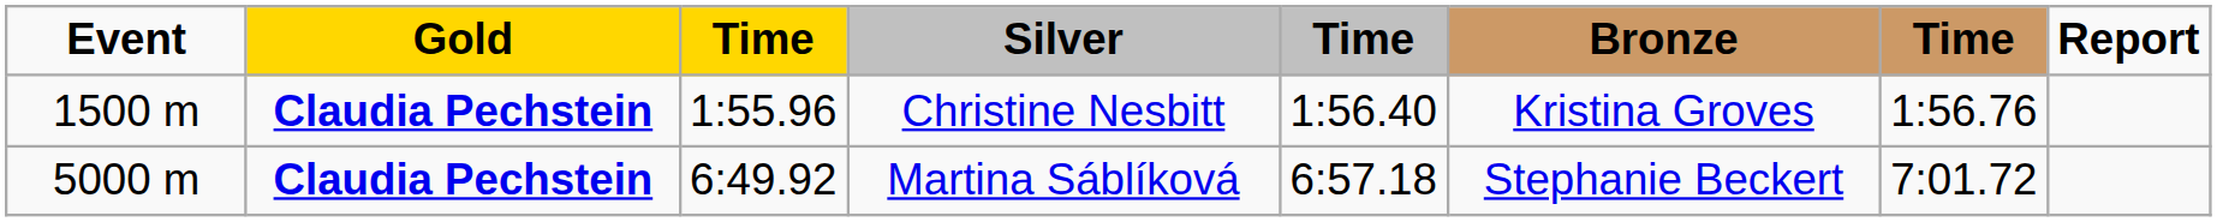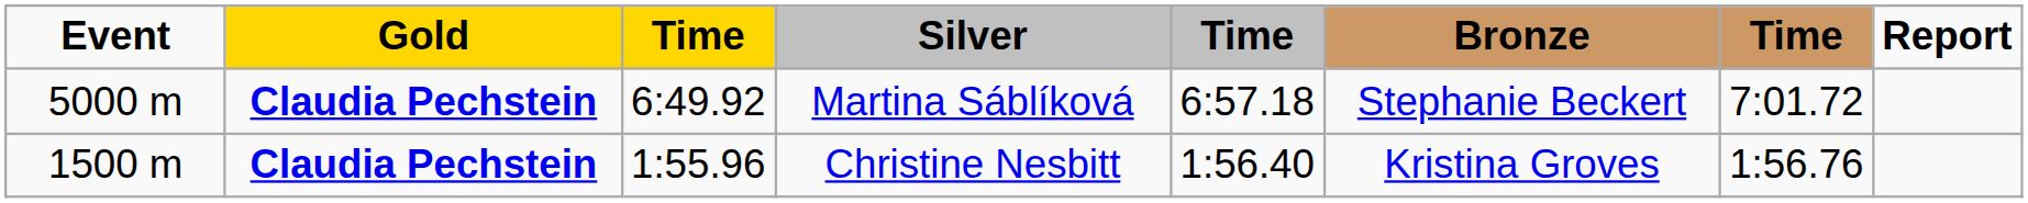 <table class="wikitable">
 <tr>
 <td width="80" align="center"><strong>Event</strong></td>
 <td width="150" bgcolor="gold" align="center"><strong>Gold</strong></td>
 <td width="50" bgcolor="gold" align="center"><strong>Time</strong></td>
 <td width="150" bgcolor="silver" align="center"><strong>Silver</strong></td>
 <td width="50" bgcolor="silver" align="center"><strong>Time</strong></td>
 <td width="150" bgcolor="#CC9966" align="center"><strong>Bronze</strong></td>
 <td width="50" bgcolor="#CC9966" align="center"><strong>Time</strong></td>
 <td width="50" align="center"><strong>Report</strong></td>
 </tr>
 <tr>
+<td align="center">5000 m</td>
+<td align="center"><strong><a href='#'>Claudia Pechstein</a></strong><br><small></small></td>
+<td align="center">6:49.92</td>
+<td align="center"><a href='#'>Martina Sáblíková</a><br><small></small></td>
+<td align="center">6:57.18</td>
+<td align="center"><a href='#'>Stephanie Beckert</a><br><small></small></td>
+<td align="center">7:01.72</td>
+<td align="center"></td>
+</tr>
+<tr>
 <td align="center">1500 m</td>
 <td align="center"><strong><a href='#'>Claudia Pechstein</a></strong><br><small></small></td>
 <td align="center">1:55.96</td>
 <td align="center"><a href='#'>Christine Nesbitt</a><br><small></small></td>
 <td align="center">1:56.40</td>
 <td align="center"><a href='#'>Kristina Groves</a><br><small></small></td>
 <td align="center">1:56.76</td>
 <td align="center"></td>
 </tr>
-<tr>
-<td align="center">5000 m</td>
-<td align="center"><strong><a href='#'>Claudia Pechstein</a></strong><br><small></small></td>
-<td align="center">6:49.92</td>
-<td align="center"><a href='#'>Martina Sáblíková</a><br><small></small></td>
-<td align="center">6:57.18</td>
-<td align="center"><a href='#'>Stephanie Beckert</a><br><small></small></td>
-<td align="center">7:01.72</td>
-<td align="center"></td>
-</tr>
 </table>
